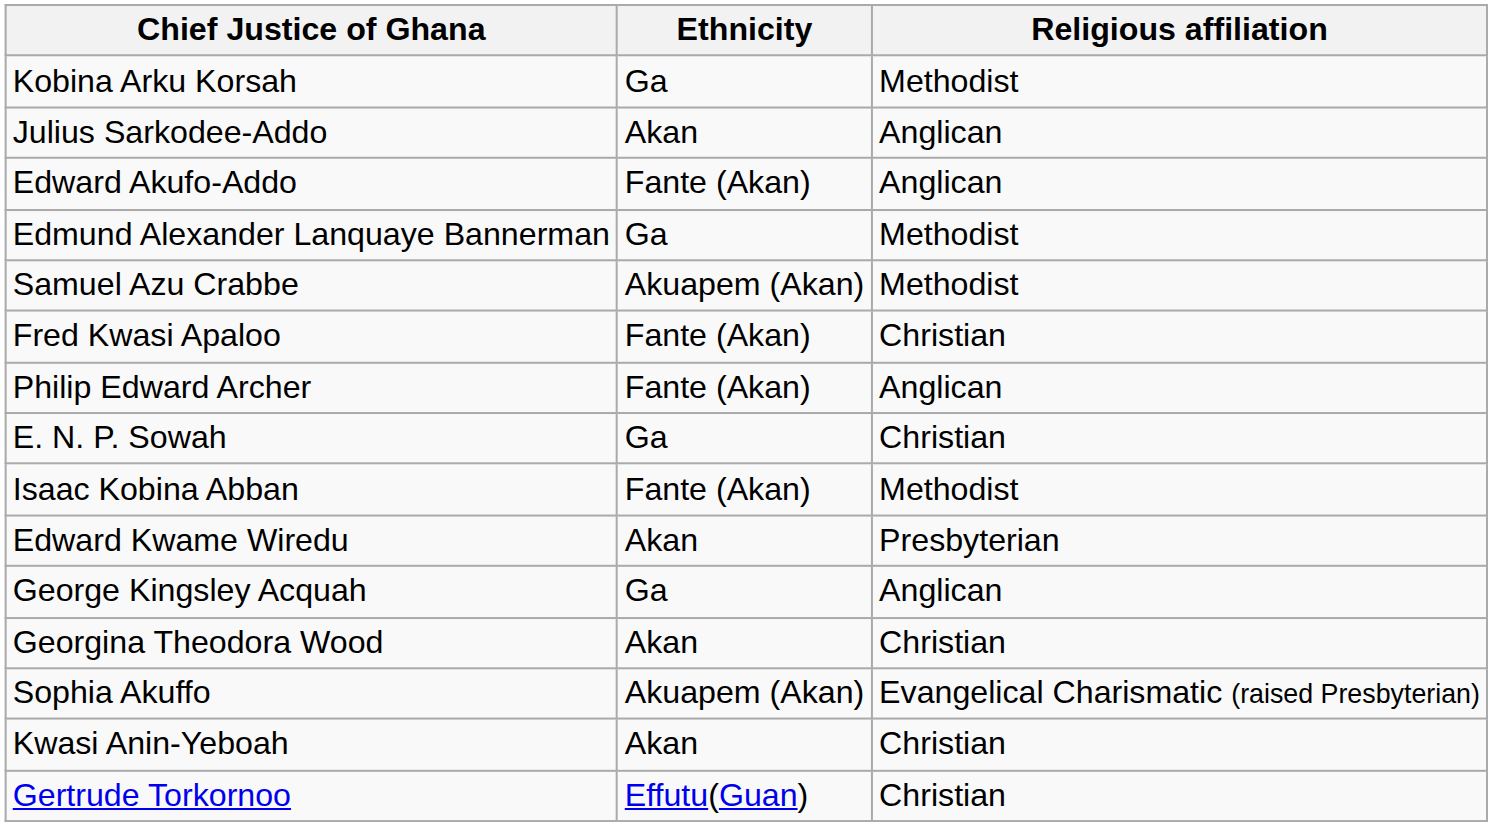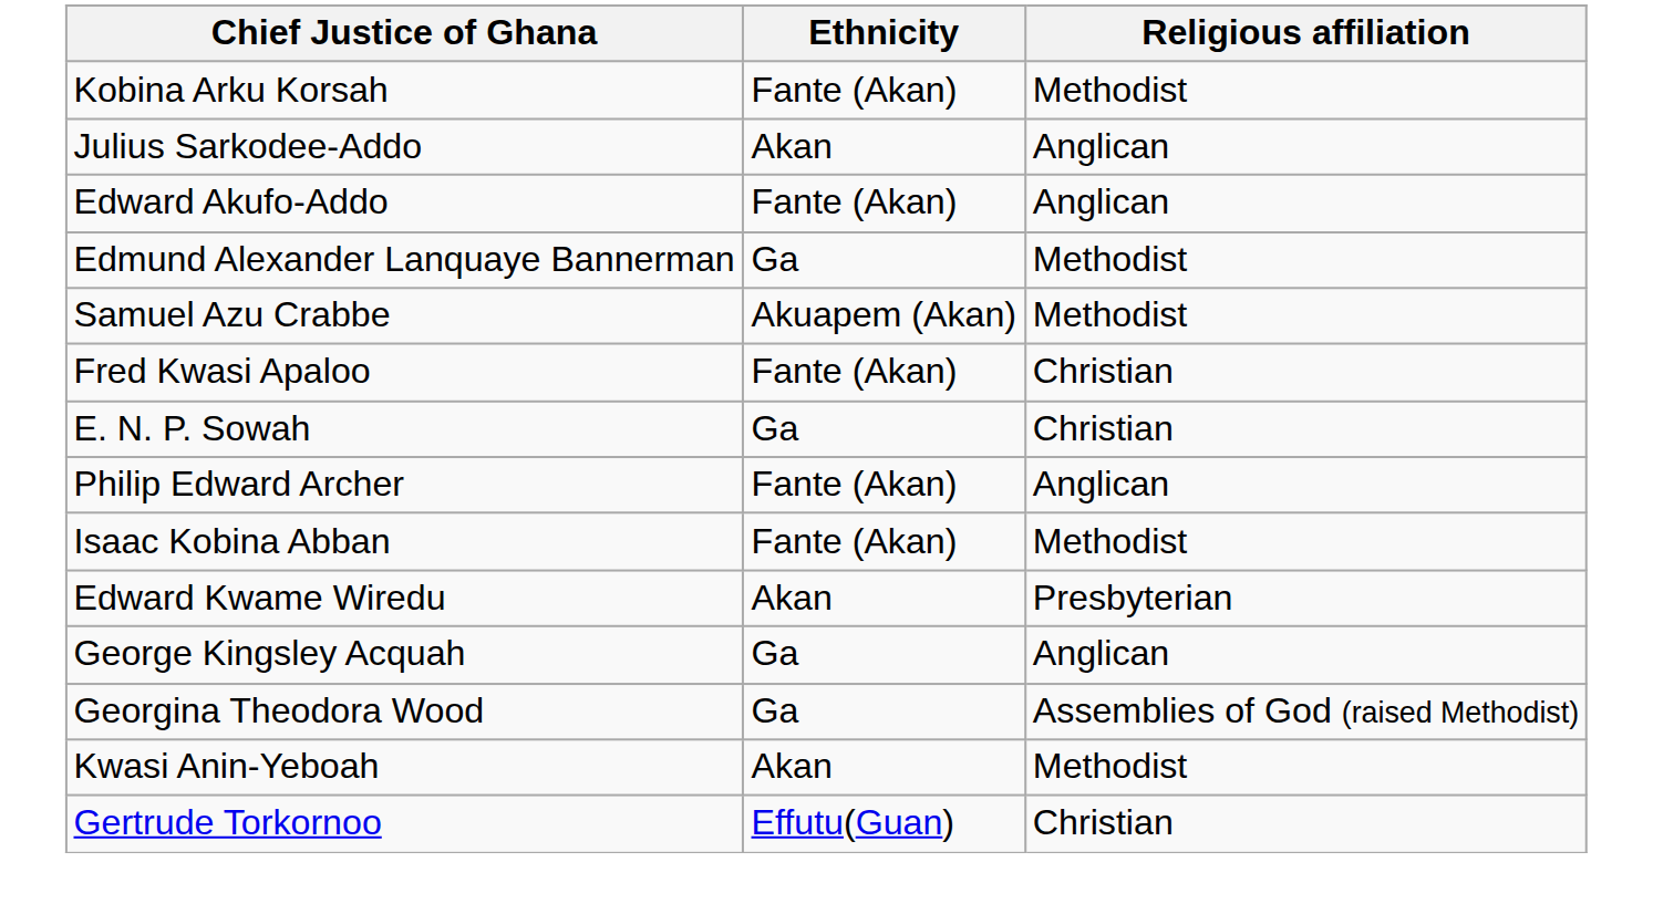 <table class="wikitable" style="margin:1em auto;">
 <tr>
 <th>Chief Justice of Ghana</th>
 <th>Ethnicity</th>
 <th>Religious affiliation</th>
 </tr>
 <tr>
 <td>Kobina Arku Korsah</td>
-<td>Ga</td>
+<td>Fante (Akan)</td>
 <td>Methodist</td>
 </tr>
 <tr>
 <td>Julius Sarkodee-Addo</td>
 <td>Akan</td>
 <td>Anglican</td>
 </tr>
 <tr>
 <td>Edward Akufo-Addo</td>
 <td>Fante (Akan)</td>
 <td>Anglican</td>
 </tr>
 <tr>
 <td>Edmund Alexander Lanquaye Bannerman</td>
 <td>Ga</td>
 <td>Methodist</td>
 </tr>
 <tr>
 <td>Samuel Azu Crabbe</td>
 <td>Akuapem (Akan)</td>
 <td>Methodist</td>
 </tr>
 <tr>
 <td>Fred Kwasi Apaloo</td>
 <td>Fante (Akan)</td>
 <td>Christian</td>
 </tr>
 <tr>
+<td>E. N. P. Sowah</td>
+<td>Ga</td>
+<td>Christian</td>
+</tr>
+<tr>
 <td>Philip Edward Archer</td>
 <td>Fante (Akan)</td>
 <td>Anglican</td>
-</tr>
-<tr>
-<td>E. N. P. Sowah</td>
-<td>Ga</td>
-<td>Christian</td>
 </tr>
 <tr>
 <td>Isaac Kobina Abban</td>
 <td>Fante (Akan)</td>
 <td>Methodist</td>
 </tr>
 <tr>
 <td>Edward Kwame Wiredu</td>
 <td>Akan</td>
 <td>Presbyterian</td>
 </tr>
 <tr>
 <td>George Kingsley Acquah</td>
 <td>Ga</td>
 <td>Anglican</td>
 </tr>
 <tr>
 <td>Georgina Theodora Wood</td>
-<td>Akan</td>
-<td>Christian</td>
-</tr>
-<tr>
-<td>Sophia Akuffo</td>
-<td>Akuapem (Akan)</td>
-<td>Evangelical Charismatic <small>(raised Presbyterian)</small></td>
+<td>Ga</td>
+<td>Assemblies of God <small>(raised Methodist)</small></td>
 </tr>
 <tr>
 <td>Kwasi Anin-Yeboah</td>
 <td>Akan</td>
-<td>Christian</td>
+<td>Methodist</td>
 </tr>
 <tr>
 <td><a href='#'>Gertrude Torkornoo</a></td>
 <td><a href='#'>Effutu</a>(<a href='#'>Guan</a>)</td>
 <td>Christian</td>
 </tr>
 </table>
